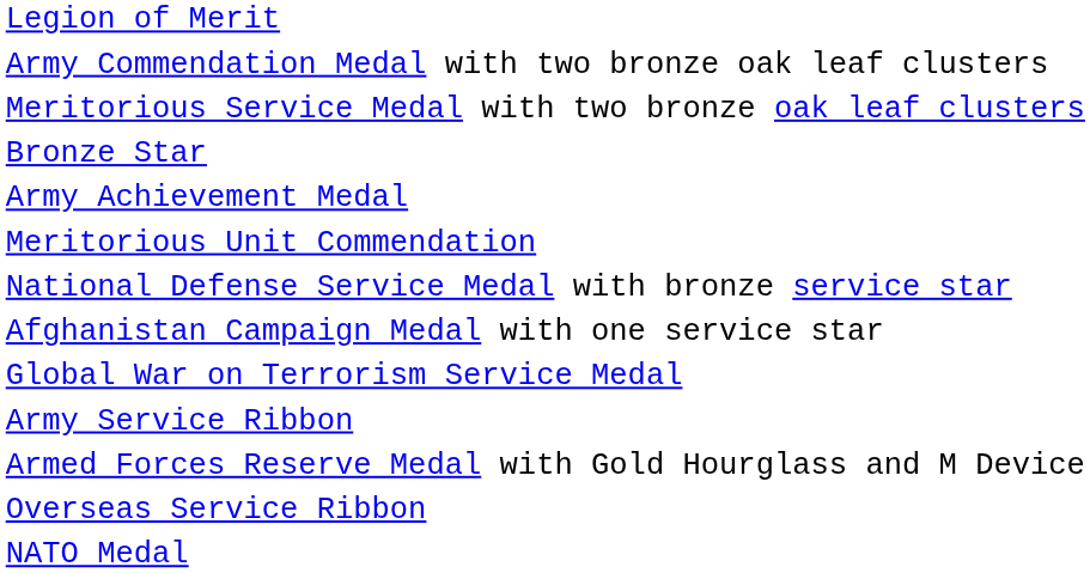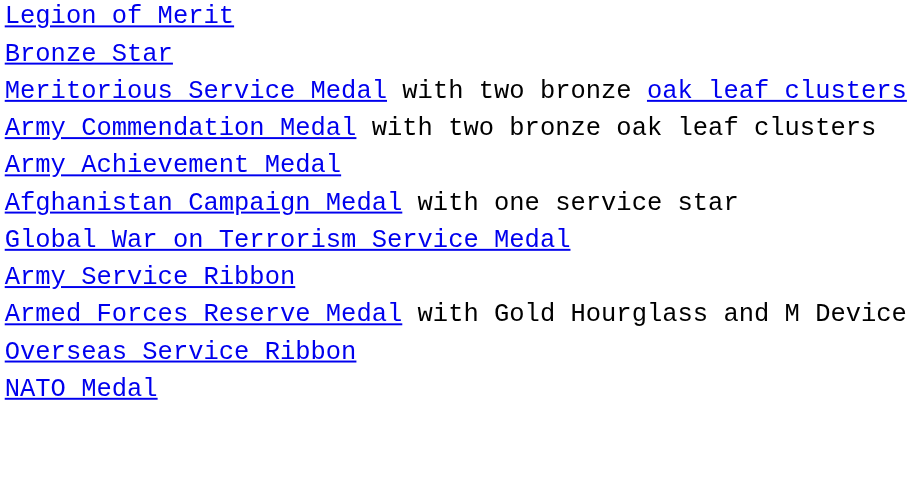 <table>
 <tr>
 <td></td>
 <td><a href='#'>Legion of Merit</a></td>
 </tr>
 <tr>
 <td></td>
-<td><a href='#'>Army Commendation Medal</a> with two bronze oak leaf clusters</td>
+<td><a href='#'>Bronze Star</a></td>
 </tr>
 <tr>
 <td></td>
 <td><a href='#'>Meritorious Service Medal</a> with two bronze <a href='#'>oak leaf clusters</a></td>
 </tr>
 <tr>
 <td></td>
-<td><a href='#'>Bronze Star</a></td>
+<td><a href='#'>Army Commendation Medal</a> with two bronze oak leaf clusters</td>
 </tr>
 <tr>
 <td></td>
 <td><a href='#'>Army Achievement Medal</a></td>
-</tr>
-<tr>
-<td></td>
-<td><a href='#'>Meritorious Unit Commendation</a></td>
-</tr>
-<tr>
-<td></td>
-<td><a href='#'>National Defense Service Medal</a> with bronze <a href='#'>service star</a></td>
 </tr>
 <tr>
 <td></td>
 <td><a href='#'>Afghanistan Campaign Medal</a> with one service star</td>
 </tr>
 <tr>
 <td></td>
 <td><a href='#'>Global War on Terrorism Service Medal</a></td>
 </tr>
 <tr>
 <td></td>
 <td><a href='#'>Army Service Ribbon</a></td>
 </tr>
 <tr>
 <td></td>
 <td><a href='#'>Armed Forces Reserve Medal</a> with Gold Hourglass and M Device</td>
 </tr>
 <tr>
 <td></td>
 <td><a href='#'>Overseas Service Ribbon</a></td>
 </tr>
 <tr>
 <td></td>
 <td><a href='#'>NATO Medal</a></td>
 </tr>
 <tr>
 </tr>
 </table>
